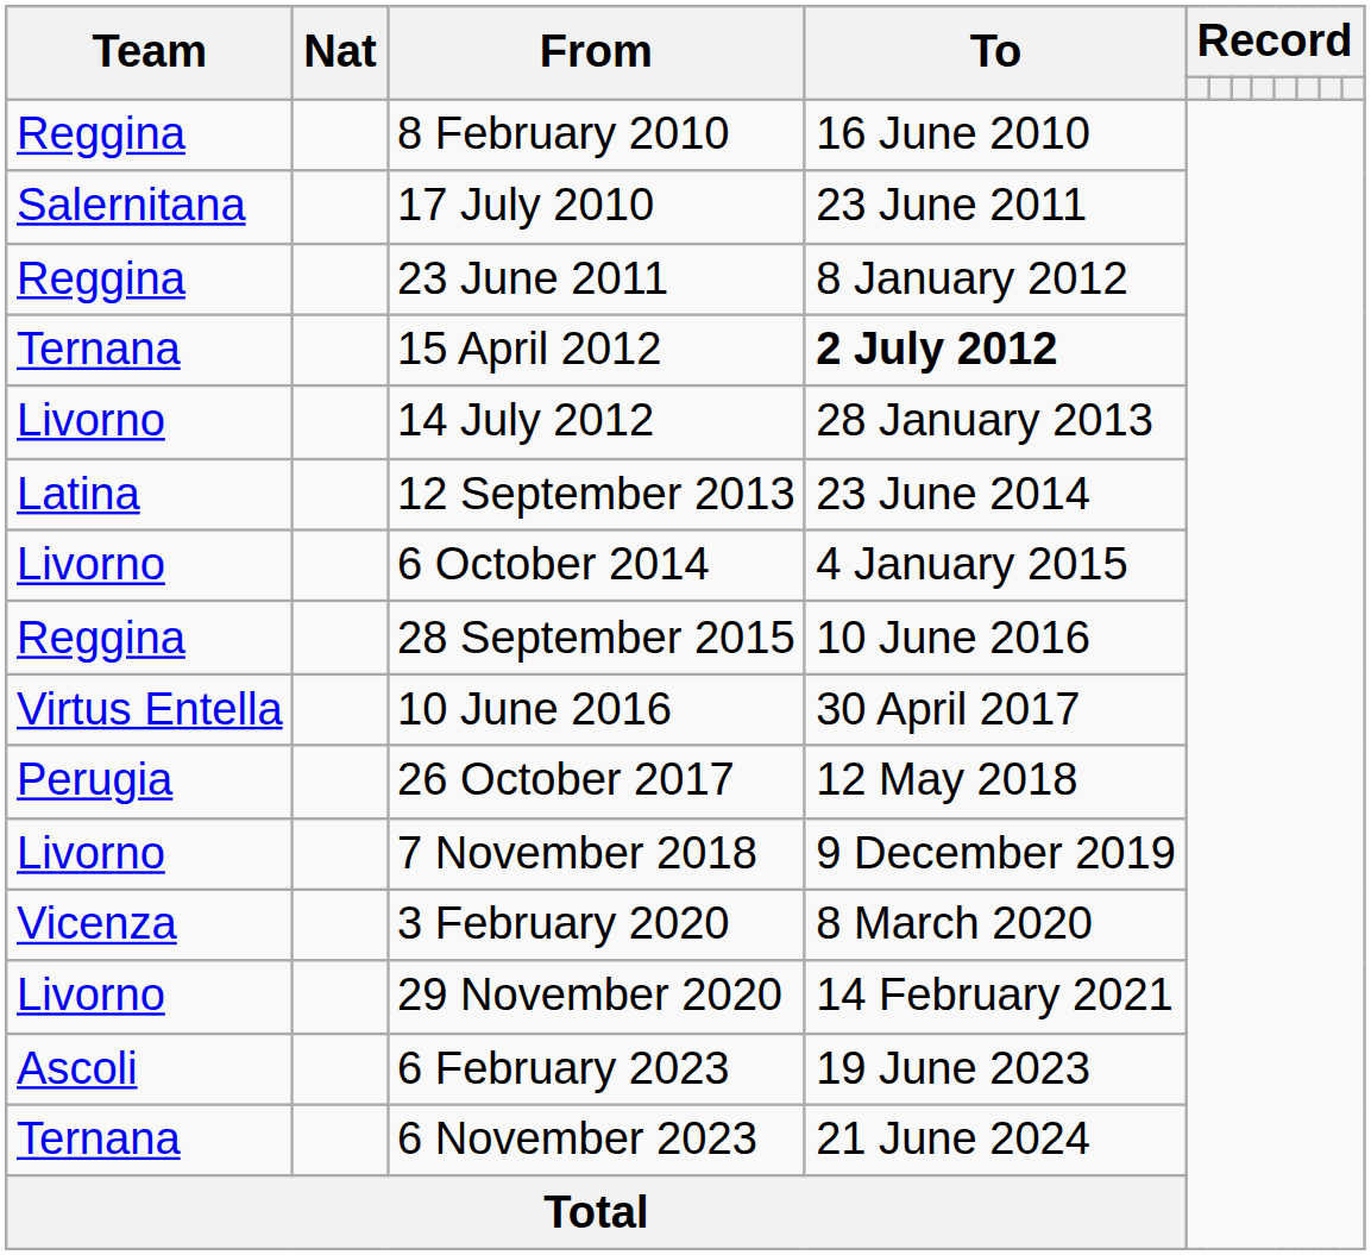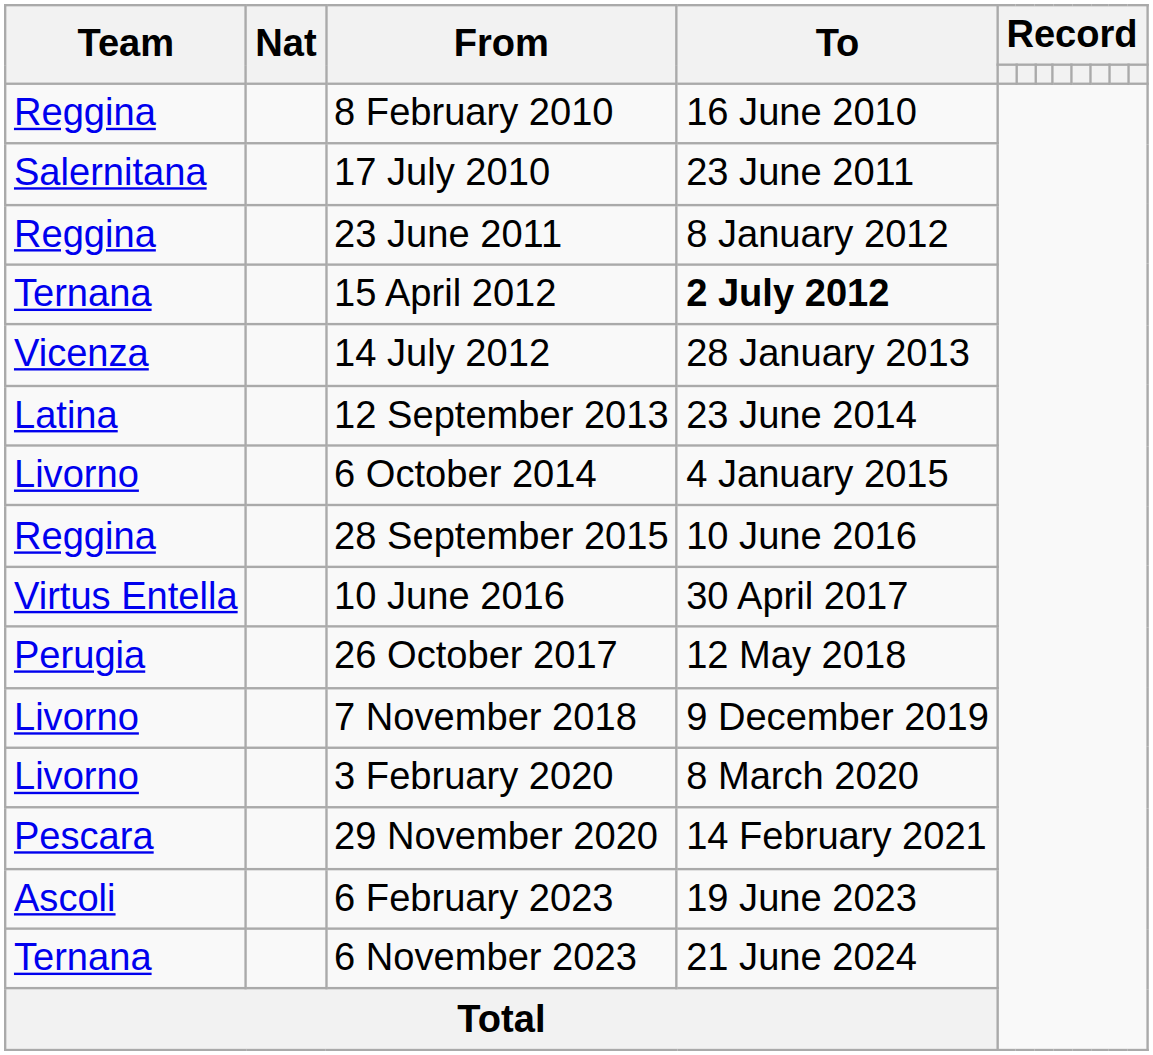 <table class=wikitable style=text-align:center>
 <tr>
 <th rowspan="2">Team</th>
 <th rowspan="2">Nat</th>
 <th rowspan="2">From</th>
 <th rowspan="2">To</th>
 <th colspan="8">Record</th>
 </tr>
 <tr>
 <th></th>
 <th></th>
 <th></th>
 <th></th>
 <th></th>
 <th></th>
 <th></th>
 <th></th>
 </tr>
 <tr>
 <td align=left><a href='#'>Reggina</a></td>
 <td></td>
 <td align=left>8 February 2010</td>
 <td align=left>16 June 2010<br></td>
 </tr>
 <tr>
 <td align=left><a href='#'>Salernitana</a></td>
 <td></td>
 <td align=left>17 July 2010</td>
 <td align=left>23 June 2011<br></td>
 </tr>
 <tr>
 <td align=left><a href='#'>Reggina</a></td>
 <td></td>
 <td align=left>23 June 2011</td>
 <td align=left>8 January 2012<br></td>
 </tr>
 <tr>
 <td align=left><a href='#'>Ternana</a></td>
 <td></td>
 <td align=left>15 April 2012</td>
 <td align=left><strong>2 July 2012<br></strong></td>
 </tr>
 <tr>
-<td align=left><a href='#'>Livorno</a></td>
+<td align=left><a href='#'>Vicenza</a></td>
 <td></td>
 <td align=left>14 July 2012</td>
 <td align=left>28 January 2013<br></td>
 </tr>
 <tr>
 <td align=left><a href='#'>Latina</a></td>
 <td></td>
 <td align=left>12 September 2013</td>
 <td align=left>23 June 2014<br></td>
 </tr>
 <tr>
 <td align=left><a href='#'>Livorno</a></td>
 <td></td>
 <td align=left>6 October 2014</td>
 <td align=left>4 January 2015<br></td>
 </tr>
 <tr>
 <td align=left><a href='#'>Reggina</a></td>
 <td></td>
 <td align=left>28 September 2015</td>
 <td align=left>10 June 2016<br></td>
 </tr>
 <tr>
 <td align=left><a href='#'>Virtus Entella</a></td>
 <td></td>
 <td align=left>10 June 2016</td>
 <td align=left>30 April 2017<br></td>
 </tr>
 <tr>
 <td align=left><a href='#'>Perugia</a></td>
 <td></td>
 <td align=left>26 October 2017</td>
 <td align=left>12 May 2018<br></td>
 </tr>
 <tr>
 <td align=left><a href='#'>Livorno</a></td>
 <td></td>
 <td align=left>7 November 2018</td>
 <td align=left>9 December 2019<br></td>
 </tr>
 <tr>
-<td align=left><a href='#'>Vicenza</a></td>
+<td align=left><a href='#'>Livorno</a></td>
 <td></td>
 <td align=left>3 February 2020</td>
 <td align=left>8 March 2020<br></td>
 </tr>
 <tr>
-<td align=left><a href='#'>Livorno</a></td>
+<td align=left><a href='#'>Pescara</a></td>
 <td></td>
 <td align=left>29 November 2020</td>
 <td align=left>14 February 2021<br></td>
 </tr>
 <tr>
 <td align=left><a href='#'>Ascoli</a></td>
 <td></td>
 <td align=left>6 February 2023</td>
 <td align=left>19 June 2023<br></td>
 </tr>
 <tr>
 <td align=left><a href='#'>Ternana</a></td>
 <td></td>
 <td align=left>6 November 2023</td>
 <td align=left>21 June 2024<br></td>
 </tr>
 <tr>
 <th colspan="4">Total<br></th>
 </tr>
 </table>
